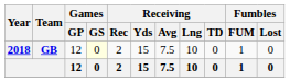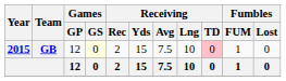 <table class="wikitable" style="text-align: center;">
 <tr>
 <th rowspan="2">Year</th>
 <th rowspan="2">Team</th>
 <th colspan="2">Games</th>
 <th colspan="5">Receiving</th>
 <th colspan="2">Fumbles</th>
 </tr>
 <tr>
 <th>GP</th>
 <th>GS</th>
 <th>Rec</th>
 <th>Yds</th>
 <th>Avg</th>
 <th>Lng</th>
 <th>TD</th>
 <th>FUM</th>
 <th>Lost</th>
 </tr>
 <tr>
-<th><a href='#'>2018</a></th>
+<th><a href='#'>2015</a></th>
 <th><a href='#'>GB</a></th>
 <td>12</td>
 <td style="background: lightyellow;">0</td>
 <td>2</td>
 <td>15</td>
 <td>7.5</td>
 <td>10</td>
-<td>0</td>
+<td style="background: pink;">0</td>
 <td>1</td>
 <td>0</td>
 </tr>
 <tr>
 <th colspan="2"></th>
 <th>12</th>
 <th>0</th>
 <th>2</th>
 <th>15</th>
 <th>7.5</th>
 <th>10</th>
 <th>0</th>
 <th>1</th>
 <th>0</th>
 </tr>
 <tr>
 </tr>
 </table>
